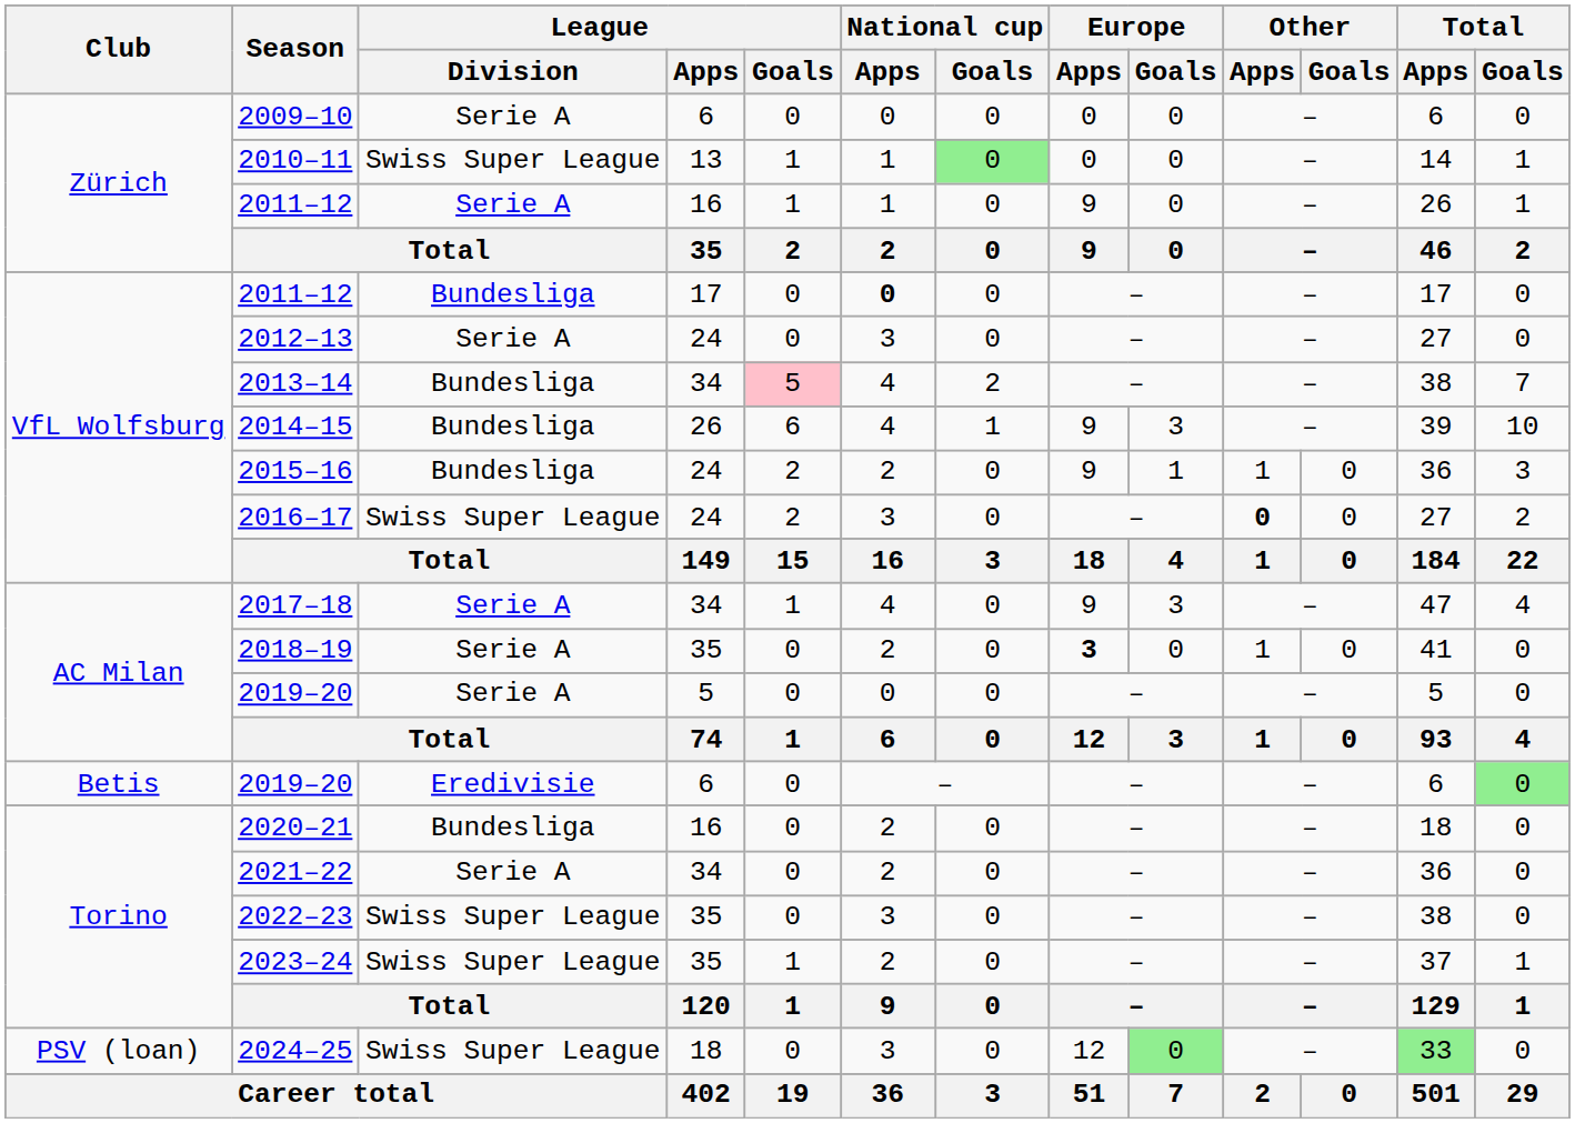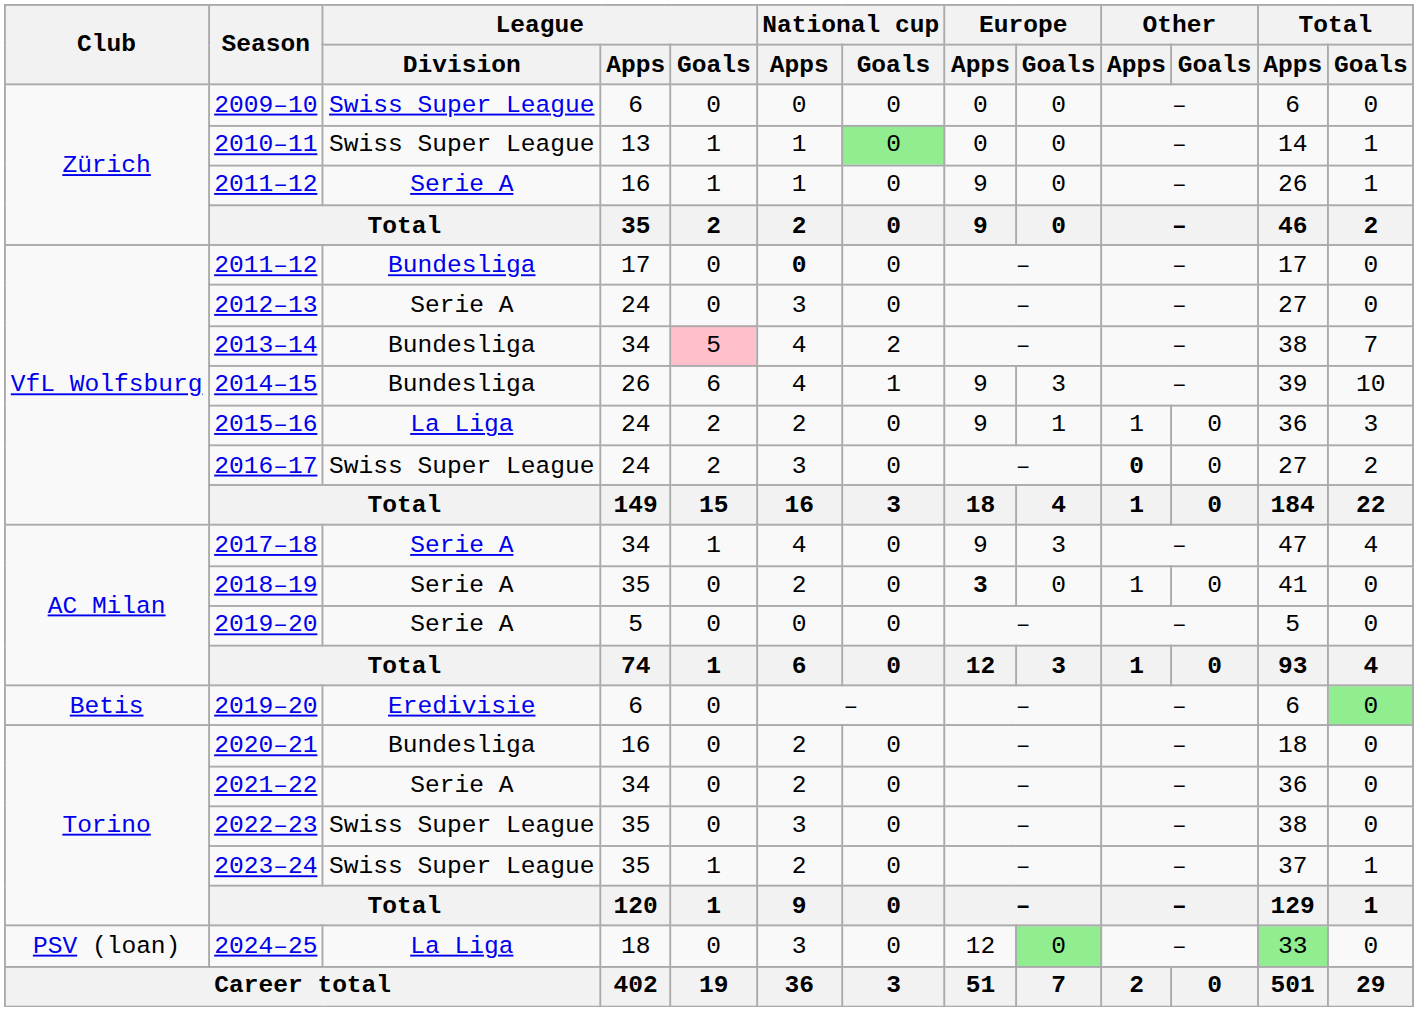 <table class="wikitable" style="text-align:center">
 <tr>
 <th rowspan="2">Club</th>
 <th rowspan="2">Season</th>
 <th colspan="3">League</th>
 <th colspan="2">National cup</th>
 <th colspan="2">Europe</th>
 <th colspan="2">Other</th>
 <th colspan="2">Total</th>
 </tr>
 <tr>
 <th>Division</th>
 <th>Apps</th>
 <th>Goals</th>
 <th>Apps</th>
 <th>Goals</th>
 <th>Apps</th>
 <th>Goals</th>
 <th>Apps</th>
 <th>Goals</th>
 <th>Apps</th>
 <th>Goals</th>
 </tr>
 <tr>
 <td rowspan="4"><a href='#'>Zürich</a></td>
 <td><a href='#'>2009–10</a></td>
-<td>Serie A</td>
+<td><a href='#'>Swiss Super League</a></td>
 <td>6</td>
 <td>0</td>
 <td>0</td>
 <td>0</td>
 <td>0</td>
 <td>0</td>
 <td colspan="2">–</td>
 <td>6</td>
 <td>0</td>
 </tr>
 <tr>
 <td><a href='#'>2010–11</a></td>
 <td>Swiss Super League</td>
 <td>13</td>
 <td>1</td>
 <td>1</td>
 <td style="background: lightgreen;">0</td>
 <td>0</td>
 <td>0</td>
 <td colspan="2">–</td>
 <td>14</td>
 <td>1</td>
 </tr>
 <tr>
 <td><a href='#'>2011–12</a></td>
 <td><a href='#'>Serie A</a></td>
 <td>16</td>
 <td>1</td>
 <td>1</td>
 <td>0</td>
 <td>9</td>
 <td>0</td>
 <td colspan="2">–</td>
 <td>26</td>
 <td>1</td>
 </tr>
 <tr>
 <th colspan="2">Total</th>
 <th>35</th>
 <th>2</th>
 <th>2</th>
 <th>0</th>
 <th>9</th>
 <th>0</th>
 <th colspan="2">–</th>
 <th>46</th>
 <th>2</th>
 </tr>
 <tr>
 <td rowspan="7"><a href='#'>VfL Wolfsburg</a></td>
 <td><a href='#'>2011–12</a></td>
 <td><a href='#'>Bundesliga</a></td>
 <td>17</td>
 <td>0</td>
 <td><strong>0</strong></td>
 <td>0</td>
 <td colspan="2">–</td>
 <td colspan="2">–</td>
 <td>17</td>
 <td>0</td>
 </tr>
 <tr>
 <td><a href='#'>2012–13</a></td>
 <td>Serie A</td>
 <td>24</td>
 <td>0</td>
 <td>3</td>
 <td>0</td>
 <td colspan="2">–</td>
 <td colspan="2">–</td>
 <td>27</td>
 <td>0</td>
 </tr>
 <tr>
 <td><a href='#'>2013–14</a></td>
 <td>Bundesliga</td>
 <td>34</td>
 <td style="background: pink;">5</td>
 <td>4</td>
 <td>2</td>
 <td colspan="2">–</td>
 <td colspan="2">–</td>
 <td>38</td>
 <td>7</td>
 </tr>
 <tr>
 <td><a href='#'>2014–15</a></td>
 <td>Bundesliga</td>
 <td>26</td>
 <td>6</td>
 <td>4</td>
 <td>1</td>
 <td>9</td>
 <td>3</td>
 <td colspan="2">–</td>
 <td>39</td>
 <td>10</td>
 </tr>
 <tr>
 <td><a href='#'>2015–16</a></td>
-<td>Bundesliga</td>
+<td><a href='#'>La Liga</a></td>
 <td>24</td>
 <td>2</td>
 <td>2</td>
 <td>0</td>
 <td>9</td>
 <td>1</td>
 <td>1</td>
 <td>0</td>
 <td>36</td>
 <td>3</td>
 </tr>
 <tr>
 <td><a href='#'>2016–17</a></td>
 <td>Swiss Super League</td>
 <td>24</td>
 <td>2</td>
 <td>3</td>
 <td>0</td>
 <td colspan="2">–</td>
 <td><strong>0</strong></td>
 <td>0</td>
 <td>27</td>
 <td>2</td>
 </tr>
 <tr>
 <th colspan="2">Total</th>
 <th>149</th>
 <th>15</th>
 <th>16</th>
 <th>3</th>
 <th>18</th>
 <th>4</th>
 <th>1</th>
 <th>0</th>
 <th>184</th>
 <th>22</th>
 </tr>
 <tr>
 <td rowspan="4"><a href='#'>AC Milan</a></td>
 <td><a href='#'>2017–18</a></td>
 <td><a href='#'>Serie A</a></td>
 <td>34</td>
 <td>1</td>
 <td>4</td>
 <td>0</td>
 <td>9</td>
 <td>3</td>
 <td colspan="2">–</td>
 <td>47</td>
 <td>4</td>
 </tr>
 <tr>
 <td><a href='#'>2018–19</a></td>
 <td>Serie A</td>
 <td>35</td>
 <td>0</td>
 <td>2</td>
 <td>0</td>
 <td><strong>3</strong></td>
 <td>0</td>
 <td>1</td>
 <td>0</td>
 <td>41</td>
 <td>0</td>
 </tr>
 <tr>
 <td><a href='#'>2019–20</a></td>
 <td>Serie A</td>
 <td>5</td>
 <td>0</td>
 <td>0</td>
 <td>0</td>
 <td colspan="2">–</td>
 <td colspan="2">–</td>
 <td>5</td>
 <td>0</td>
 </tr>
 <tr>
 <th colspan="2">Total</th>
 <th>74</th>
 <th>1</th>
 <th>6</th>
 <th>0</th>
 <th>12</th>
 <th>3</th>
 <th>1</th>
 <th>0</th>
 <th>93</th>
 <th>4</th>
 </tr>
 <tr>
 <td><a href='#'>Betis</a></td>
 <td><a href='#'>2019–20</a></td>
 <td><a href='#'>Eredivisie</a></td>
 <td>6</td>
 <td>0</td>
 <td colspan="2">–</td>
 <td colspan="2">–</td>
 <td colspan="2">–</td>
 <td>6</td>
 <td style="background: lightgreen;">0</td>
 </tr>
 <tr>
 <td rowspan="5"><a href='#'>Torino</a></td>
 <td><a href='#'>2020–21</a></td>
 <td>Bundesliga</td>
 <td>16</td>
 <td>0</td>
 <td>2</td>
 <td>0</td>
 <td colspan="2">–</td>
 <td colspan="2">–</td>
 <td>18</td>
 <td>0</td>
 </tr>
 <tr>
 <td><a href='#'>2021–22</a></td>
 <td>Serie A</td>
 <td>34</td>
 <td>0</td>
 <td>2</td>
 <td>0</td>
 <td colspan="2">–</td>
 <td colspan="2">–</td>
 <td>36</td>
 <td>0</td>
 </tr>
 <tr>
 <td><a href='#'>2022–23</a></td>
 <td>Swiss Super League</td>
 <td>35</td>
 <td>0</td>
 <td>3</td>
 <td>0</td>
 <td colspan="2">–</td>
 <td colspan="2">–</td>
 <td>38</td>
 <td>0</td>
 </tr>
 <tr>
 <td><a href='#'>2023–24</a></td>
 <td>Swiss Super League</td>
 <td>35</td>
 <td>1</td>
 <td>2</td>
 <td>0</td>
 <td colspan="2">–</td>
 <td colspan="2">–</td>
 <td>37</td>
 <td>1</td>
 </tr>
 <tr>
 <th colspan="2">Total</th>
 <th>120</th>
 <th>1</th>
 <th>9</th>
 <th>0</th>
 <th colspan="2">–</th>
 <th colspan="2">–</th>
 <th>129</th>
 <th>1</th>
 </tr>
 <tr>
 <td><a href='#'>PSV</a> (loan)</td>
 <td><a href='#'>2024–25</a></td>
-<td>Swiss Super League</td>
+<td><a href='#'>La Liga</a></td>
 <td>18</td>
 <td>0</td>
 <td>3</td>
 <td>0</td>
 <td>12</td>
 <td style="background: lightgreen;">0</td>
 <td colspan="2">–</td>
 <td style="background: lightgreen;">33</td>
 <td>0</td>
 </tr>
 <tr>
 <th colspan="3">Career total</th>
 <th>402</th>
 <th>19</th>
 <th>36</th>
 <th>3</th>
 <th>51</th>
 <th>7</th>
 <th>2</th>
 <th>0</th>
 <th>501</th>
 <th>29</th>
 </tr>
 </table>
